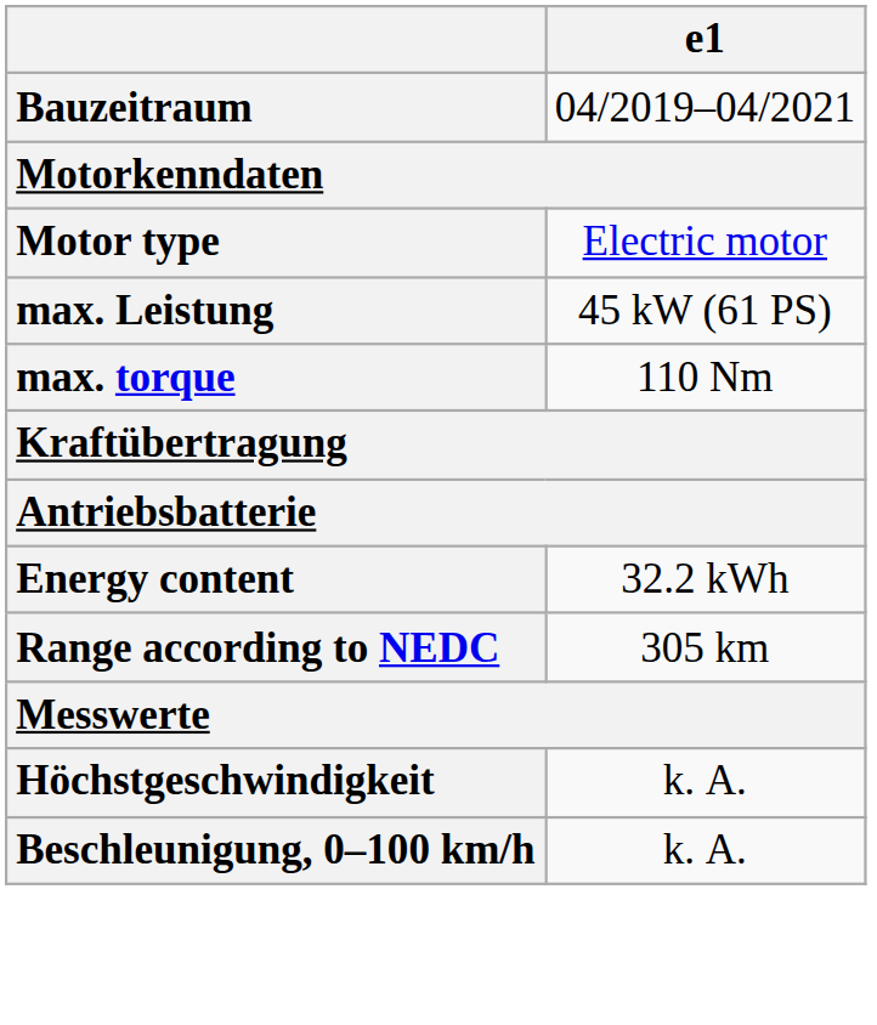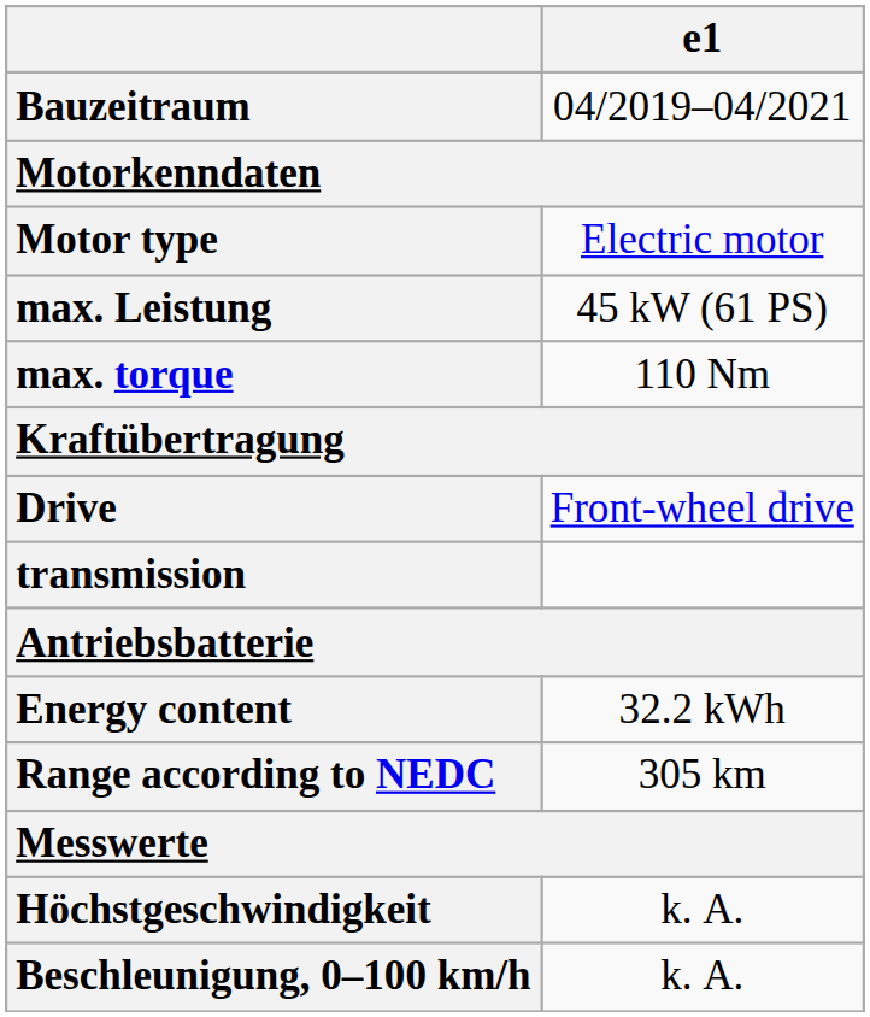 <table class="wikitable" style="text-align: center;">
 <tr>
 <th></th>
 <th>e1</th>
 </tr>
 <tr>
 <th style="text-align:left;">Bauzeitraum</th>
 <td>04/2019–04/2021</td>
 </tr>
 <tr>
 <th style="text-align:left;" colspan="2"><u>Motorkenndaten</u></th>
 </tr>
 <tr>
 <th style="text-align:left;">Motor type</th>
 <td><a href='#'>Electric motor</a></td>
 </tr>
 <tr>
 <th style="text-align:left;">max. Leistung</th>
 <td>45 kW (61 PS)</td>
 </tr>
 <tr>
 <th style="text-align:left;">max. <a href='#'>torque</a></th>
 <td>110 Nm</td>
 </tr>
 <tr>
 <th style="text-align:left;" colspan="2"><u>Kraftübertragung</u></th>
 </tr>
 <tr>
+<th style="text-align:left;">Drive</th>
+<td><a href='#'>Front-wheel drive</a></td>
+</tr>
+<tr>
+<th style="text-align:left;">transmission</th>
+<td></td>
+</tr>
+<tr>
 <th style="text-align:left;" colspan="2"><u>Antriebsbatterie</u></th>
 </tr>
 <tr>
 <th style="text-align:left;">Energy content</th>
 <td>32.2 kWh</td>
 </tr>
 <tr>
 <th style="text-align:left;">Range according to <a href='#'>NEDC</a></th>
 <td>305 km</td>
 </tr>
 <tr>
 <th style="text-align:left;" colspan="2"><u>Messwerte</u></th>
 </tr>
 <tr>
 <th style="text-align:left;">Höchstgeschwindigkeit</th>
 <td>k. A.</td>
 </tr>
 <tr>
 <th style="text-align:left;">Beschleunigung, 0–100 km/h</th>
 <td>k. A.</td>
 </tr>
 </table>
